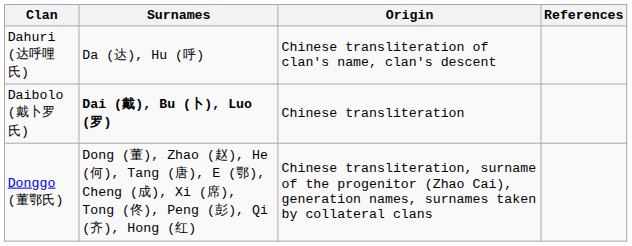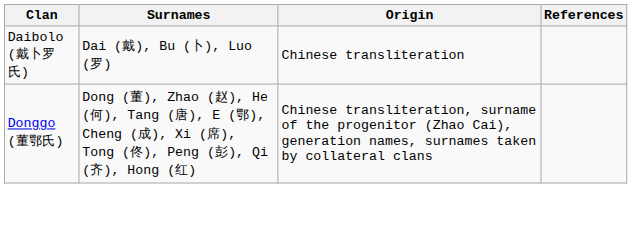 <table class="wikitable">
 <tr>
 <th>Clan</th>
 <th>Surnames</th>
 <th>Origin</th>
 <th>References</th>
 </tr>
 <tr>
-<td>Dahuri (达呼哩氏)</td>
-<td>Da (达), Hu (呼)</td>
-<td>Chinese transliteration of clan's name, clan's descent</td>
-<td></td>
-</tr>
-<tr>
 <td>Daibolo (戴卜罗氏)</td>
-<td><strong>Dai (戴), Bu (卜), Luo (罗)</strong></td>
+<td>Dai (戴), Bu (卜), Luo (罗)</td>
 <td>Chinese transliteration</td>
 <td></td>
 </tr>
 <tr>
 <td><a href='#'>Donggo</a> (董鄂氏)</td>
 <td>Dong (董), Zhao (赵), He (何), Tang (唐), E (鄂), Cheng (成), Xi (席), Tong (佟), Peng (彭), Qi (齐), Hong (红)</td>
 <td>Chinese transliteration, surname of the progenitor (Zhao Cai), generation names, surnames taken by collateral clans</td>
 <td></td>
 </tr>
 </table>
